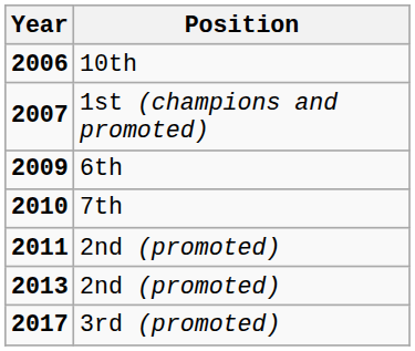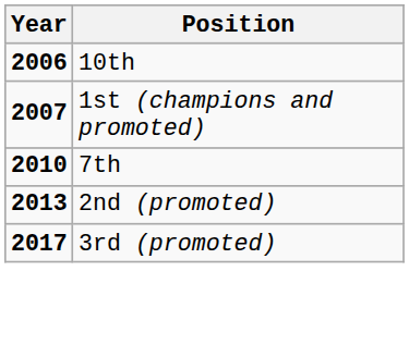 <table class="wikitable" style="width: 17em;">
 <tr>
 <th>Year</th>
 <th>Position</th>
 </tr>
 <tr>
 <td><strong>2006</strong></td>
 <td>10th</td>
 </tr>
 <tr>
 <td><strong>2007</strong></td>
 <td>1st <em>(champions and promoted)</em></td>
 </tr>
 <tr>
-<td><strong>2009</strong></td>
-<td>6th</td>
-</tr>
-<tr>
 <td><strong>2010</strong></td>
 <td>7th</td>
-</tr>
-<tr>
-<td><strong>2011</strong></td>
-<td>2nd <em>(promoted)</em></td>
 </tr>
 <tr>
 <td><strong>2013</strong></td>
 <td>2nd <em>(promoted)</em></td>
 </tr>
 <tr>
 <td><strong>2017</strong></td>
 <td>3rd <em>(promoted)</em></td>
 </tr>
 </table>
